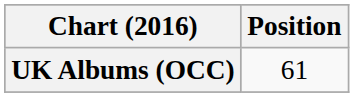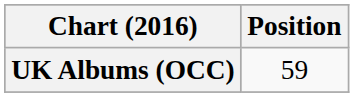 <table class="wikitable sortable plainrowheaders" style="text-align:center">
 <tr>
 <th scope="col">Chart (2016)</th>
 <th scope="col">Position</th>
 </tr>
 <tr>
 <th scope="row">UK Albums (OCC)</th>
-<td>61</td>
+<td>59</td>
 </tr>
 </table>
